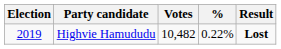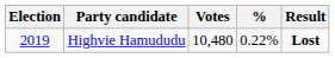 <table class=wikitable style=text-align:center>
 <tr>
 <th>Election</th>
 <th>Party candidate</th>
 <th>Votes</th>
 <th>%</th>
 <th>Result</th>
 </tr>
 <tr>
 <td><a href='#'>2019</a></td>
 <td><a href='#'>Highvie Hamududu</a></td>
-<td>10,482</td>
+<td>10,480</td>
 <td>0.22%</td>
 <td><strong>Lost</strong> </td>
 </tr>
 </table>
